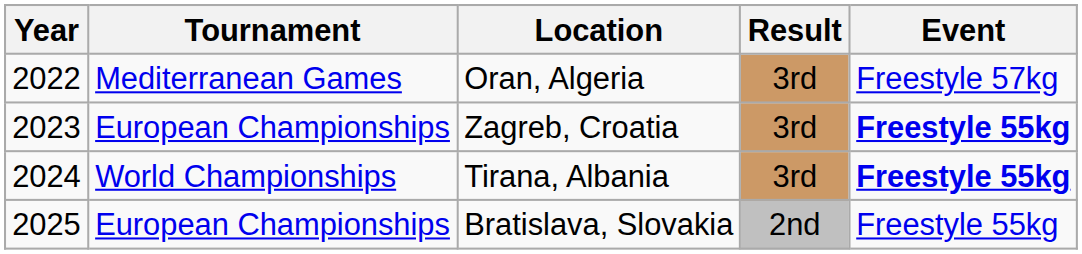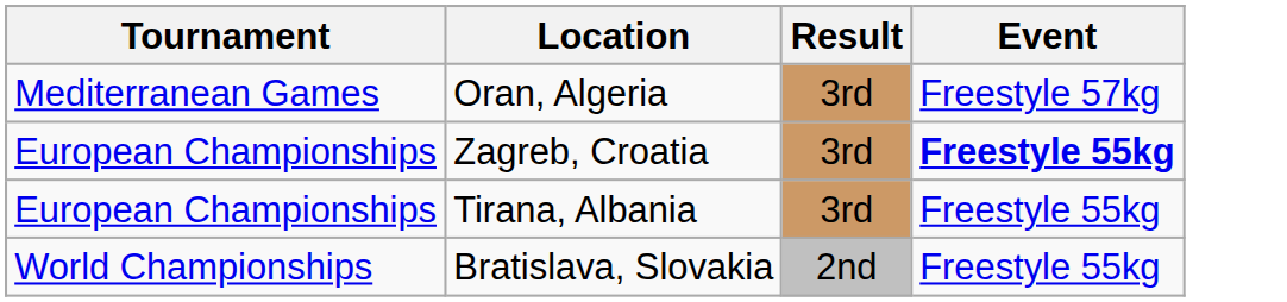 <table class="wikitable" style="font-size:95%;">
 <tr>
-<th>Year</th>
 <th>Tournament</th>
 <th>Location</th>
 <th>Result</th>
 <th>Event</th>
 </tr>
 <tr>
-<td>2022</td>
 <td><a href='#'>Mediterranean Games</a></td>
 <td>Oran, Algeria</td>
 <td align="center" bgcolor="cc9966">3rd</td>
 <td><a href='#'>Freestyle 57kg</a></td>
 </tr>
 <tr>
-<td>2023</td>
 <td><a href='#'>European Championships</a></td>
 <td>Zagreb, Croatia</td>
 <td align="center" bgcolor="cc9966">3rd</td>
 <td><strong><a href='#'>Freestyle 55kg</a></strong></td>
 </tr>
 <tr>
-<td>2024</td>
-<td><a href='#'>World Championships</a></td>
+<td><a href='#'>European Championships</a></td>
 <td>Tirana, Albania</td>
 <td align="center" bgcolor="cc9966">3rd</td>
-<td><strong><a href='#'>Freestyle 55kg</a></strong></td>
+<td><a href='#'>Freestyle 55kg</a></td>
 </tr>
 <tr>
-<td>2025</td>
-<td><a href='#'>European Championships</a></td>
+<td><a href='#'>World Championships</a></td>
 <td>Bratislava, Slovakia</td>
 <td align="center" bgcolor="silver">2nd</td>
 <td><a href='#'>Freestyle 55kg</a></td>
 </tr>
 </table>
